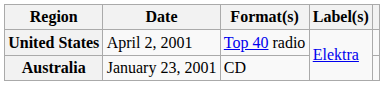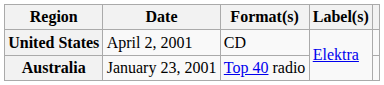 <table class="wikitable plainrowheaders">
 <tr>
 <th scope="col">Region</th>
 <th scope="col">Date</th>
 <th scope="col">Format(s)</th>
 <th scope="col">Label(s)</th>
 <th scope="col"></th>
 </tr>
 <tr>
 <th scope="row">United States</th>
 <td>April 2, 2001</td>
-<td><a href='#'>Top 40</a> radio</td>
+<td>CD</td>
 <td rowspan="2"><a href='#'>Elektra</a></td>
 <td></td>
 </tr>
 <tr>
 <th scope="row">Australia</th>
 <td>January 23, 2001</td>
-<td>CD</td>
+<td><a href='#'>Top 40</a> radio</td>
 <td></td>
 </tr>
 </table>
